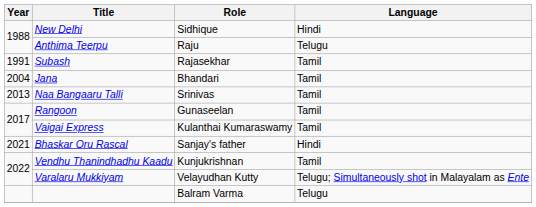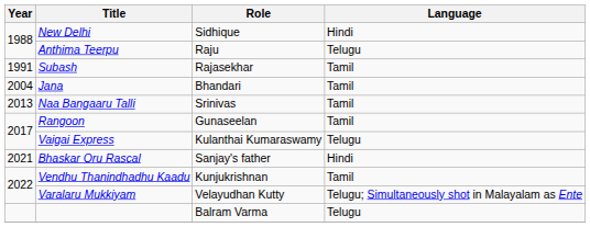 <table class="wikitable sortable">
 <tr>
 <th>Year</th>
 <th>Title</th>
 <th>Role</th>
 <th>Language</th>
 </tr>
 <tr>
 <td rowspan=2>1988</td>
 <td><em><a href='#'>New Delhi</a></em></td>
 <td>Sidhique</td>
 <td>Hindi</td>
 </tr>
 <tr>
 <td><em><a href='#'>Anthima Teerpu</a></em></td>
 <td>Raju</td>
 <td>Telugu</td>
 </tr>
 <tr>
 <td>1991</td>
 <td><em><a href='#'>Subash</a></em></td>
 <td>Rajasekhar</td>
 <td>Tamil</td>
 </tr>
 <tr>
 <td>2004</td>
 <td><em><a href='#'>Jana</a></em></td>
 <td>Bhandari</td>
 <td>Tamil</td>
 </tr>
 <tr>
 <td>2013</td>
 <td><em><a href='#'>Naa Bangaaru Talli</a></em></td>
 <td>Srinivas</td>
 <td>Tamil</td>
 </tr>
 <tr>
 <td rowspan=2>2017</td>
 <td><em><a href='#'>Rangoon</a></em></td>
 <td>Gunaseelan</td>
 <td>Tamil</td>
 </tr>
 <tr>
 <td><em><a href='#'>Vaigai Express</a></em></td>
 <td>Kulanthai Kumaraswamy</td>
-<td>Tamil</td>
+<td>Telugu</td>
 </tr>
 <tr>
 <td>2021</td>
 <td><em><a href='#'>Bhaskar Oru Rascal</a></em></td>
 <td>Sanjay's father</td>
 <td>Hindi</td>
 </tr>
 <tr>
 <td rowspan=2>2022</td>
 <td><em><a href='#'>Vendhu Thanindhadhu Kaadu</a></em></td>
 <td>Kunjukrishnan</td>
 <td>Tamil</td>
 </tr>
 <tr>
 <td><em><a href='#'>Varalaru Mukkiyam</a></em></td>
 <td>Velayudhan Kutty</td>
 <td>Telugu; <a href='#'>Simultaneously shot</a> in Malayalam as <em><a href='#'>Ente</a></em></td>
 </tr>
 <tr>
 <td></td>
 <td></td>
 <td>Balram Varma</td>
 <td>Telugu</td>
 </tr>
 <tr>
 </tr>
 </table>
